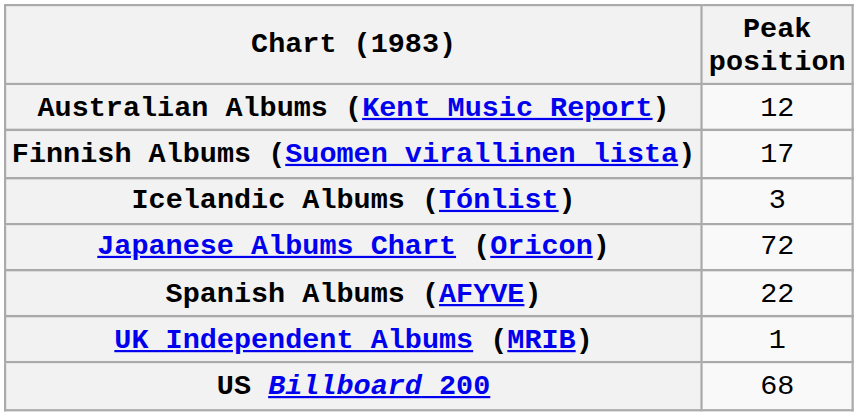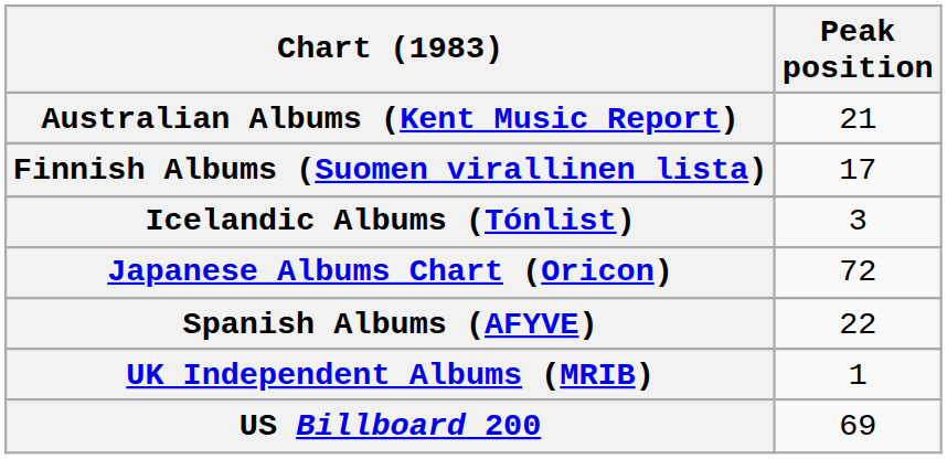 <table class="wikitable sortable plainrowheaders" style="text-align:center">
 <tr>
 <th scope="col">Chart (1983)</th>
 <th scope="col">Peak<br>position</th>
 </tr>
 <tr>
 <th scope="row">Australian Albums (<a href='#'>Kent Music Report</a>)</th>
-<td>12</td>
+<td>21</td>
 </tr>
 <tr>
 </tr>
 <tr>
 </tr>
 <tr>
 <th scope="row">Finnish Albums (<a href='#'>Suomen virallinen lista</a>)</th>
 <td>17</td>
 </tr>
 <tr>
 </tr>
 <tr>
 <th scope="row">Icelandic Albums (<a href='#'>Tónlist</a>)</th>
 <td>3</td>
 </tr>
 <tr>
 <th scope="row"><a href='#'>Japanese Albums Chart</a> (<a href='#'>Oricon</a>) </th>
 <td>72</td>
 </tr>
 <tr>
 </tr>
 <tr>
 <th scope="row">Spanish Albums (<a href='#'>AFYVE</a>)</th>
 <td>22</td>
 </tr>
 <tr>
 </tr>
 <tr>
 </tr>
 <tr>
 <th scope="row"><a href='#'>UK Independent Albums</a> (<a href='#'>MRIB</a>)</th>
 <td>1</td>
 </tr>
 <tr>
 <th scope="row">US <a href='#'><em>Billboard</em> 200</a></th>
-<td>68</td>
+<td>69</td>
 </tr>
 </table>
